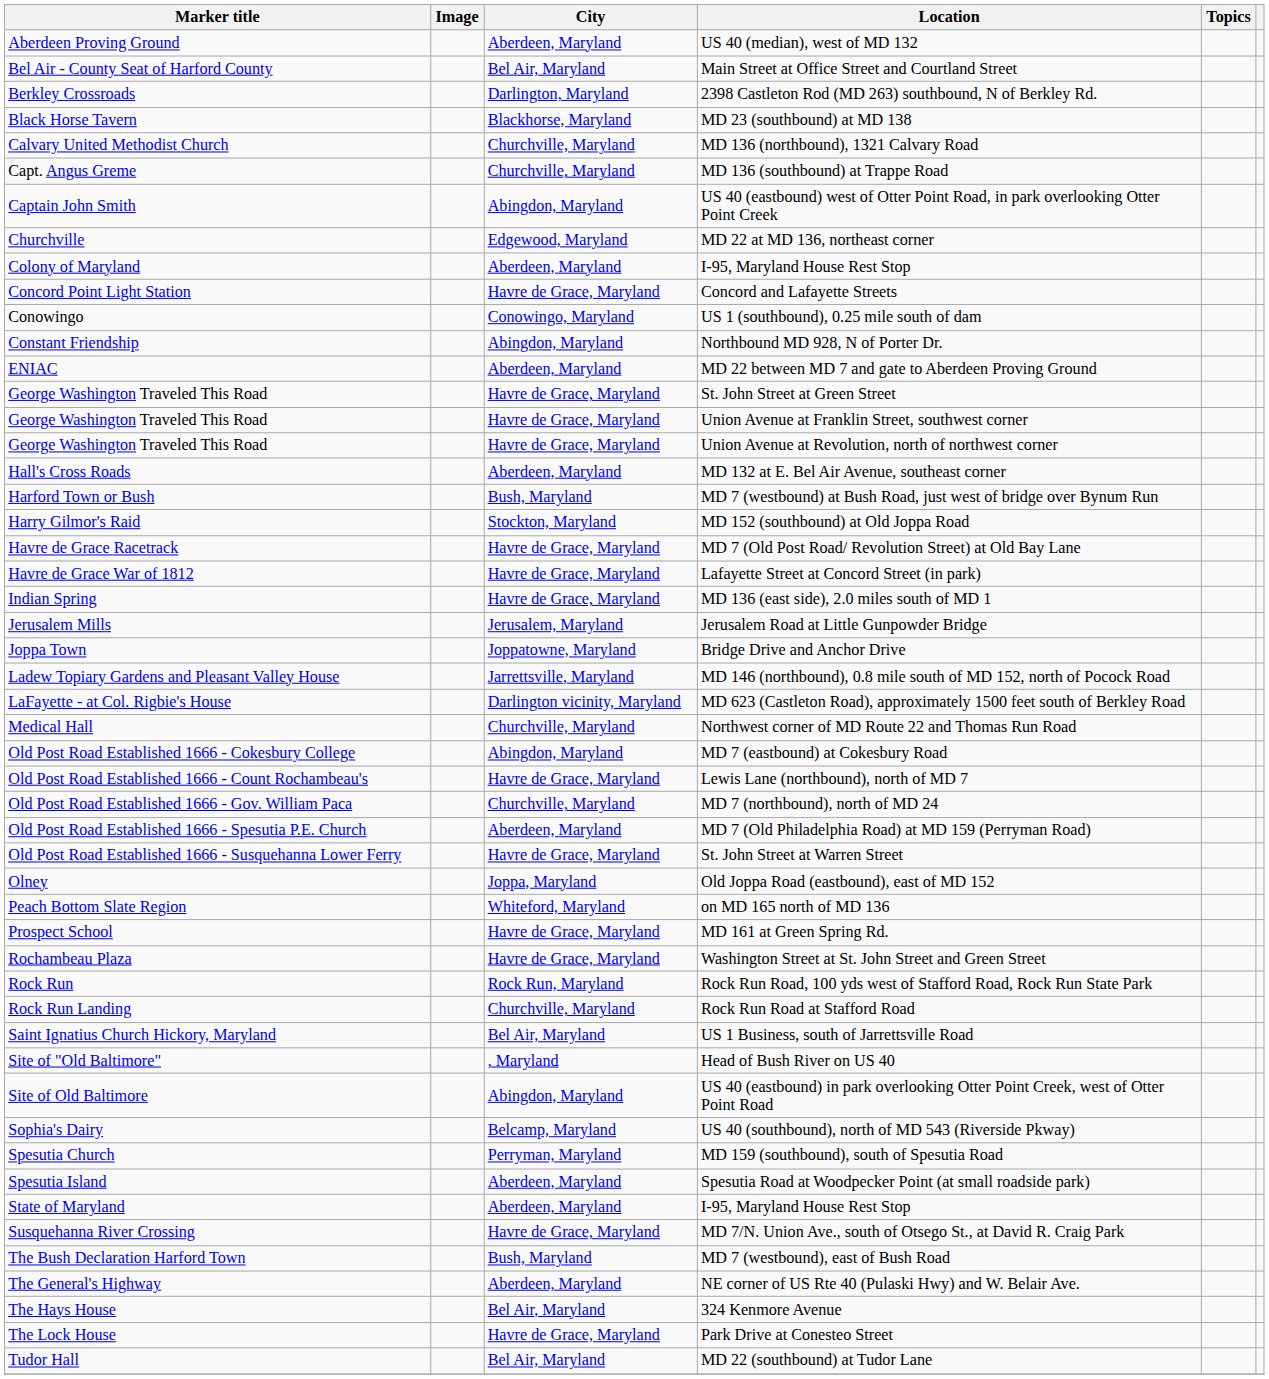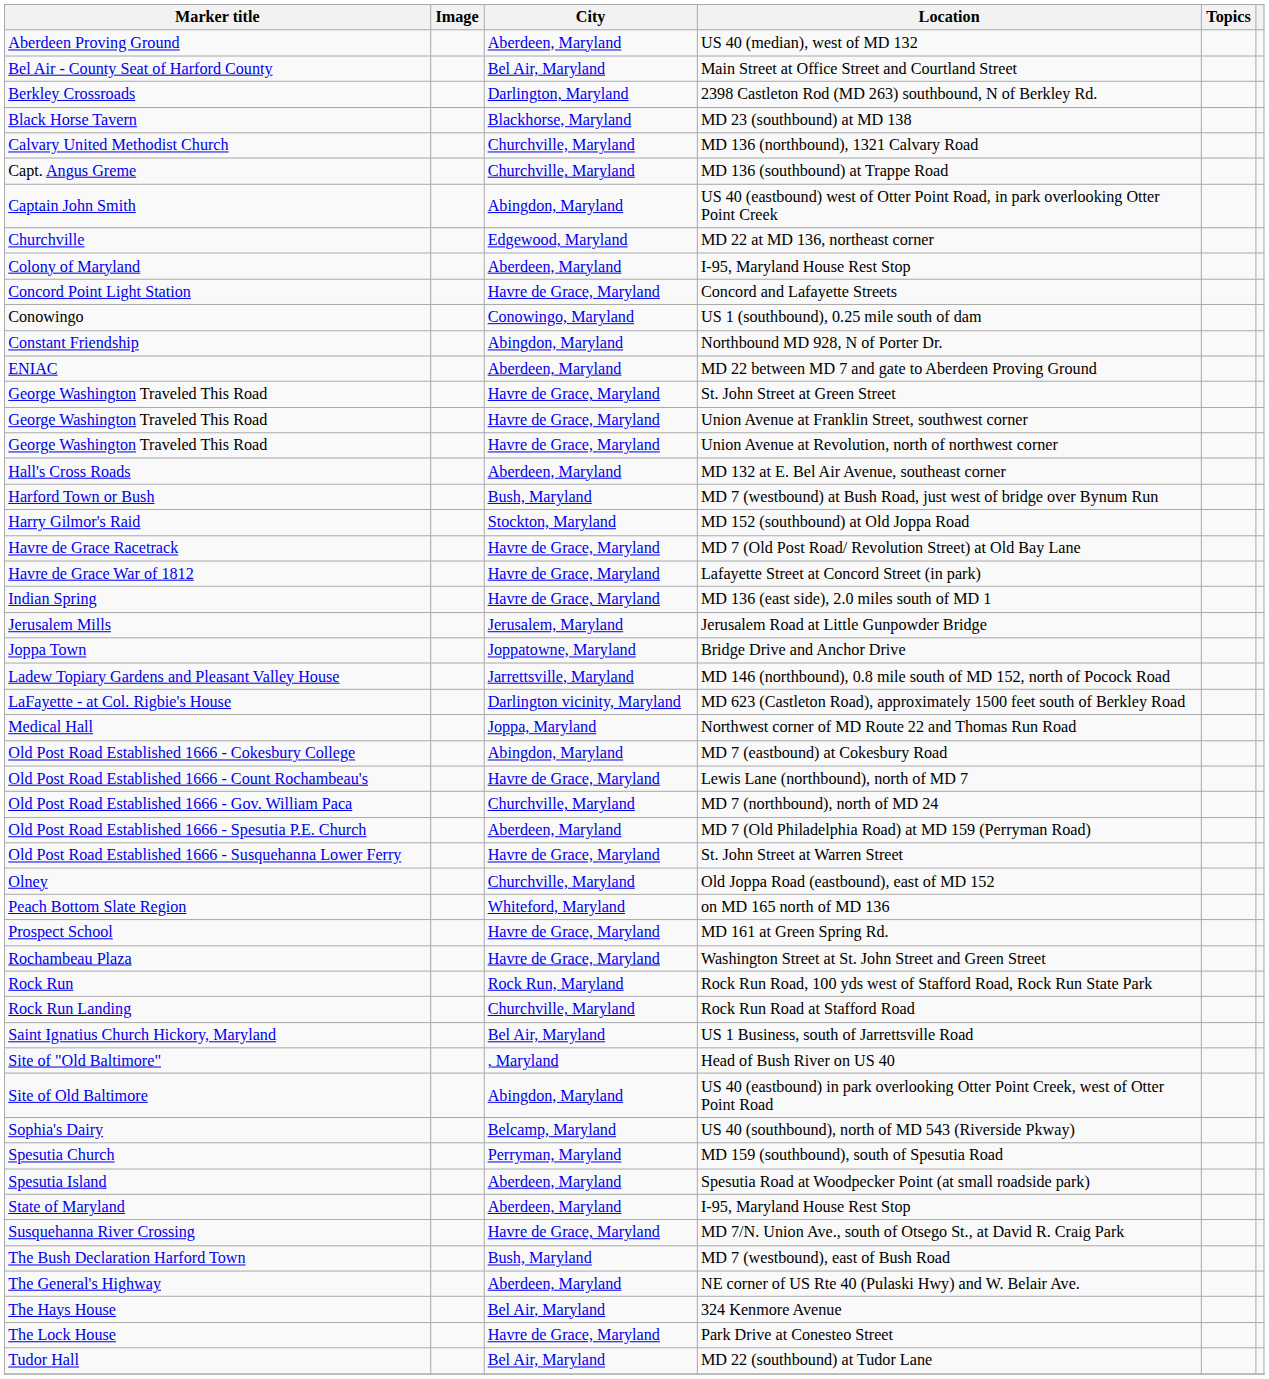 <table class="wikitable sortable">
 <tr>
 <th><strong>Marker title</strong></th>
 <th class="unsortable"><strong>Image</strong></th>
 <th><strong>City</strong></th>
 <th style="width:40%"><strong>Location</strong></th>
 <th><strong>Topics</strong></th>
 <th class="unsortable"></th>
 </tr>
 <tr>
 <td><a href='#'>Aberdeen Proving Ground</a></td>
 <td></td>
 <td><a href='#'>Aberdeen, Maryland</a></td>
 <td>US 40 (median), west of MD 132<br><small></small></td>
 <td></td>
 <td></td>
 </tr>
 <tr>
 <td><a href='#'>Bel Air - County Seat of Harford County</a></td>
 <td></td>
 <td><a href='#'>Bel Air, Maryland</a></td>
 <td>Main Street at Office Street and Courtland Street<br><small></small></td>
 <td></td>
 <td></td>
 </tr>
 <tr>
 <td><a href='#'>Berkley Crossroads</a></td>
 <td></td>
 <td><a href='#'>Darlington, Maryland</a></td>
 <td>2398 Castleton Rod (MD 263) southbound, N of Berkley Rd.<br><small></small></td>
 <td></td>
 <td></td>
 </tr>
 <tr>
 <td><a href='#'>Black Horse Tavern</a></td>
 <td></td>
 <td><a href='#'>Blackhorse, Maryland</a></td>
 <td>MD 23 (southbound) at MD 138<br><small></small></td>
 <td></td>
 <td></td>
 </tr>
 <tr>
 <td><a href='#'>Calvary United Methodist Church</a></td>
 <td></td>
 <td><a href='#'>Churchville, Maryland</a></td>
 <td>MD 136 (northbound), 1321 Calvary Road<br><small></small></td>
 <td></td>
 <td></td>
 </tr>
 <tr>
 <td>Capt. <a href='#'>Angus Greme</a></td>
 <td></td>
 <td><a href='#'>Churchville, Maryland</a></td>
 <td>MD 136 (southbound) at Trappe Road<br><small></small></td>
 <td></td>
 <td></td>
 </tr>
 <tr>
 <td><a href='#'>Captain John Smith</a></td>
 <td></td>
 <td><a href='#'>Abingdon, Maryland</a></td>
 <td>US 40 (eastbound)  west of Otter Point Road, in park overlooking Otter Point Creek<br><small></small></td>
 <td></td>
 <td></td>
 </tr>
 <tr>
 <td><a href='#'>Churchville</a></td>
 <td></td>
 <td><a href='#'>Edgewood, Maryland</a></td>
 <td>MD 22 at MD 136, northeast corner<br><small></small></td>
 <td></td>
 <td></td>
 </tr>
 <tr>
 <td><a href='#'>Colony of Maryland</a></td>
 <td></td>
 <td><a href='#'>Aberdeen, Maryland</a></td>
 <td>I-95, Maryland House Rest Stop<br><small></small></td>
 <td></td>
 <td></td>
 </tr>
 <tr>
 <td><a href='#'>Concord Point Light Station</a></td>
 <td></td>
 <td><a href='#'>Havre de Grace, Maryland</a></td>
 <td>Concord and Lafayette Streets<br><small></small></td>
 <td></td>
 <td></td>
 </tr>
 <tr>
 <td>Conowingo</td>
 <td></td>
 <td><a href='#'>Conowingo, Maryland</a></td>
 <td>US 1 (southbound), 0.25 mile south of dam<br><small></small></td>
 <td></td>
 <td></td>
 </tr>
 <tr>
 <td><a href='#'>Constant Friendship</a></td>
 <td></td>
 <td><a href='#'>Abingdon, Maryland</a></td>
 <td>Northbound MD 928, N of Porter Dr.<br><small></small></td>
 <td></td>
 <td></td>
 </tr>
 <tr>
 <td><a href='#'>ENIAC</a></td>
 <td></td>
 <td><a href='#'>Aberdeen, Maryland</a></td>
 <td>MD 22 between MD 7 and gate to Aberdeen Proving Ground<br><small></small></td>
 <td></td>
 <td></td>
 </tr>
 <tr>
 <td><a href='#'>George Washington</a> Traveled This Road</td>
 <td></td>
 <td><a href='#'>Havre de Grace, Maryland</a></td>
 <td>St. John Street at Green Street<br><small></small></td>
 <td></td>
 <td></td>
 </tr>
 <tr>
 <td><a href='#'>George Washington</a> Traveled This Road</td>
 <td></td>
 <td><a href='#'>Havre de Grace, Maryland</a></td>
 <td>Union Avenue at Franklin Street, southwest corner<br><small></small></td>
 <td></td>
 <td></td>
 </tr>
 <tr>
 <td><a href='#'>George Washington</a> Traveled This Road</td>
 <td></td>
 <td><a href='#'>Havre de Grace, Maryland</a></td>
 <td>Union Avenue at Revolution, north of northwest corner<br><small></small></td>
 <td></td>
 <td></td>
 </tr>
 <tr>
 <td><a href='#'>Hall's Cross Roads</a></td>
 <td></td>
 <td><a href='#'>Aberdeen, Maryland</a></td>
 <td>MD 132 at E. Bel Air Avenue, southeast corner<br><small></small></td>
 <td></td>
 <td></td>
 </tr>
 <tr>
 <td><a href='#'>Harford Town or Bush</a></td>
 <td></td>
 <td><a href='#'>Bush, Maryland</a></td>
 <td>MD 7 (westbound) at Bush Road, just west of bridge over Bynum Run<br><small></small></td>
 <td></td>
 <td></td>
 </tr>
 <tr>
 <td><a href='#'>Harry Gilmor's Raid</a></td>
 <td></td>
 <td><a href='#'>Stockton, Maryland</a></td>
 <td>MD 152 (southbound) at Old Joppa Road<br><small></small></td>
 <td></td>
 <td></td>
 </tr>
 <tr>
 <td><a href='#'>Havre de Grace Racetrack</a></td>
 <td></td>
 <td><a href='#'>Havre de Grace, Maryland</a></td>
 <td>MD 7 (Old Post Road/ Revolution Street) at Old Bay Lane<br><small></small></td>
 <td></td>
 <td></td>
 </tr>
 <tr>
 <td><a href='#'>Havre de Grace War of 1812</a></td>
 <td></td>
 <td><a href='#'>Havre de Grace, Maryland</a></td>
 <td>Lafayette Street at Concord Street (in park)<br><small></small></td>
 <td></td>
 <td></td>
 </tr>
 <tr>
 <td><a href='#'>Indian Spring</a></td>
 <td></td>
 <td><a href='#'>Havre de Grace, Maryland</a></td>
 <td>MD 136 (east side), 2.0 miles south of MD 1<br><small></small></td>
 <td></td>
 <td></td>
 </tr>
 <tr>
 <td><a href='#'>Jerusalem Mills</a></td>
 <td></td>
 <td><a href='#'>Jerusalem, Maryland</a></td>
 <td>Jerusalem Road at Little Gunpowder Bridge<br><small></small></td>
 <td></td>
 <td></td>
 </tr>
 <tr>
 <td><a href='#'>Joppa Town</a></td>
 <td></td>
 <td><a href='#'>Joppatowne, Maryland</a></td>
 <td>Bridge Drive and Anchor Drive<br><small></small></td>
 <td></td>
 <td></td>
 </tr>
 <tr>
 <td><a href='#'>Ladew Topiary Gardens and Pleasant Valley House</a></td>
 <td></td>
 <td><a href='#'>Jarrettsville, Maryland</a></td>
 <td>MD 146 (northbound), 0.8 mile south of MD 152, north of Pocock Road<br><small></small></td>
 <td></td>
 <td></td>
 </tr>
 <tr>
 <td><a href='#'>LaFayette - at Col. Rigbie's House</a></td>
 <td></td>
 <td><a href='#'>Darlington vicinity, Maryland</a></td>
 <td>MD 623 (Castleton Road), approximately 1500 feet south of Berkley Road<br><small></small></td>
 <td></td>
 <td></td>
 </tr>
 <tr>
 <td><a href='#'>Medical Hall</a></td>
 <td></td>
-<td><a href='#'>Churchville, Maryland</a></td>
+<td><a href='#'>Joppa, Maryland</a></td>
 <td>Northwest corner of MD Route 22 and Thomas Run Road<br><small></small></td>
 <td></td>
 <td></td>
 </tr>
 <tr>
 <td><a href='#'>Old Post Road Established 1666 - Cokesbury College</a></td>
 <td></td>
 <td><a href='#'>Abingdon, Maryland</a></td>
 <td>MD 7 (eastbound) at Cokesbury Road<br><small></small></td>
 <td></td>
 <td></td>
 </tr>
 <tr>
 <td><a href='#'>Old Post Road Established 1666 - Count Rochambeau's</a></td>
 <td></td>
 <td><a href='#'>Havre de Grace, Maryland</a></td>
 <td>Lewis Lane (northbound), north of MD 7<br><small></small></td>
 <td></td>
 <td></td>
 </tr>
 <tr>
 <td><a href='#'>Old Post Road Established 1666 - Gov. William Paca</a></td>
 <td></td>
 <td><a href='#'>Churchville, Maryland</a></td>
 <td>MD 7 (northbound), north of MD 24<br><small></small></td>
 <td></td>
 <td></td>
 </tr>
 <tr>
 <td><a href='#'>Old Post Road Established 1666 - Spesutia P.E. Church</a></td>
 <td></td>
 <td><a href='#'>Aberdeen, Maryland</a></td>
 <td>MD 7 (Old Philadelphia Road) at MD 159 (Perryman Road)<br><small></small></td>
 <td></td>
 <td></td>
 </tr>
 <tr>
 <td><a href='#'>Old Post Road Established 1666 - Susquehanna Lower Ferry</a></td>
 <td></td>
 <td><a href='#'>Havre de Grace, Maryland</a></td>
 <td>St. John Street at Warren Street<br><small></small></td>
 <td></td>
 <td></td>
 </tr>
 <tr>
 <td><a href='#'>Olney</a></td>
 <td></td>
-<td><a href='#'>Joppa, Maryland</a></td>
+<td><a href='#'>Churchville, Maryland</a></td>
 <td>Old Joppa Road (eastbound), east of MD 152<br><small></small></td>
 <td></td>
 <td></td>
 </tr>
 <tr>
 <td><a href='#'>Peach Bottom Slate Region</a></td>
 <td></td>
 <td><a href='#'>Whiteford, Maryland</a></td>
 <td>on MD 165 north of MD 136<br><small></small></td>
 <td></td>
 <td></td>
 </tr>
 <tr>
 <td><a href='#'>Prospect School</a></td>
 <td></td>
 <td><a href='#'>Havre de Grace, Maryland</a></td>
 <td>MD 161 at Green Spring Rd.<br><small></small></td>
 <td></td>
 <td></td>
 </tr>
 <tr>
 <td><a href='#'>Rochambeau Plaza</a></td>
 <td></td>
 <td><a href='#'>Havre de Grace, Maryland</a></td>
 <td>Washington Street at St. John Street and Green Street<br><small></small></td>
 <td></td>
 <td></td>
 </tr>
 <tr>
 <td><a href='#'>Rock Run</a></td>
 <td></td>
 <td><a href='#'>Rock Run, Maryland</a></td>
 <td>Rock Run Road, 100 yds west of Stafford Road, Rock Run State Park<br><small></small></td>
 <td></td>
 <td></td>
 </tr>
 <tr>
 <td><a href='#'>Rock Run Landing</a></td>
 <td></td>
 <td><a href='#'>Churchville, Maryland</a></td>
 <td>Rock Run Road at Stafford Road<br><small></small></td>
 <td></td>
 <td></td>
 </tr>
 <tr>
 <td><a href='#'>Saint Ignatius Church Hickory, Maryland</a></td>
 <td></td>
 <td><a href='#'>Bel Air, Maryland</a></td>
 <td>US 1 Business, south of Jarrettsville Road<br><small></small></td>
 <td></td>
 <td></td>
 </tr>
 <tr>
 <td><a href='#'>Site of "Old Baltimore"</a></td>
 <td></td>
 <td><a href='#'>, Maryland</a></td>
 <td>Head of Bush River on US 40<br><small></small></td>
 <td></td>
 <td></td>
 </tr>
 <tr>
 <td><a href='#'>Site of Old Baltimore</a></td>
 <td></td>
 <td><a href='#'>Abingdon, Maryland</a></td>
 <td>US 40 (eastbound) in park overlooking Otter Point Creek, west of Otter Point Road<br><small></small></td>
 <td></td>
 <td></td>
 </tr>
 <tr>
 <td><a href='#'>Sophia's Dairy</a></td>
 <td></td>
 <td><a href='#'>Belcamp, Maryland</a></td>
 <td>US 40 (southbound), north of MD 543 (Riverside Pkway)<br><small></small></td>
 <td></td>
 <td></td>
 </tr>
 <tr>
 <td><a href='#'>Spesutia Church</a></td>
 <td></td>
 <td><a href='#'>Perryman, Maryland</a></td>
 <td>MD 159 (southbound), south of Spesutia Road<br><small></small></td>
 <td></td>
 <td></td>
 </tr>
 <tr>
 <td><a href='#'>Spesutia Island</a></td>
 <td></td>
 <td><a href='#'>Aberdeen, Maryland</a></td>
 <td>Spesutia Road at Woodpecker Point (at small roadside park)<br><small></small></td>
 <td></td>
 <td></td>
 </tr>
 <tr>
 <td><a href='#'>State of Maryland</a></td>
 <td></td>
 <td><a href='#'>Aberdeen, Maryland</a></td>
 <td>I-95, Maryland House Rest Stop<br><small></small></td>
 <td></td>
 <td></td>
 </tr>
 <tr>
 <td><a href='#'>Susquehanna River Crossing</a></td>
 <td></td>
 <td><a href='#'>Havre de Grace, Maryland</a></td>
 <td>MD 7/N. Union Ave., south of Otsego St., at David R. Craig Park<br><small></small></td>
 <td></td>
 <td></td>
 </tr>
 <tr>
 <td><a href='#'>The Bush Declaration Harford Town</a></td>
 <td></td>
 <td><a href='#'>Bush, Maryland</a></td>
 <td>MD 7 (westbound), east of Bush Road<br><small></small></td>
 <td></td>
 <td></td>
 </tr>
 <tr>
 <td><a href='#'>The General's Highway</a></td>
 <td></td>
 <td><a href='#'>Aberdeen, Maryland</a></td>
 <td>NE corner of US Rte 40 (Pulaski Hwy) and W. Belair Ave.<br><small></small></td>
 <td></td>
 <td></td>
 </tr>
 <tr>
 <td><a href='#'>The Hays House</a></td>
 <td></td>
 <td><a href='#'>Bel Air, Maryland</a></td>
 <td>324 Kenmore Avenue<br><small></small></td>
 <td></td>
 <td></td>
 </tr>
 <tr>
 <td><a href='#'>The Lock House</a></td>
 <td></td>
 <td><a href='#'>Havre de Grace, Maryland</a></td>
 <td>Park Drive at Conesteo Street<br><small></small></td>
 <td></td>
 <td></td>
 </tr>
 <tr>
 <td><a href='#'>Tudor Hall</a></td>
 <td></td>
 <td><a href='#'>Bel Air, Maryland</a></td>
 <td>MD 22 (southbound) at Tudor Lane<br><small></small></td>
 <td></td>
 <td></td>
 </tr>
 <tr>
 </tr>
 </table>
